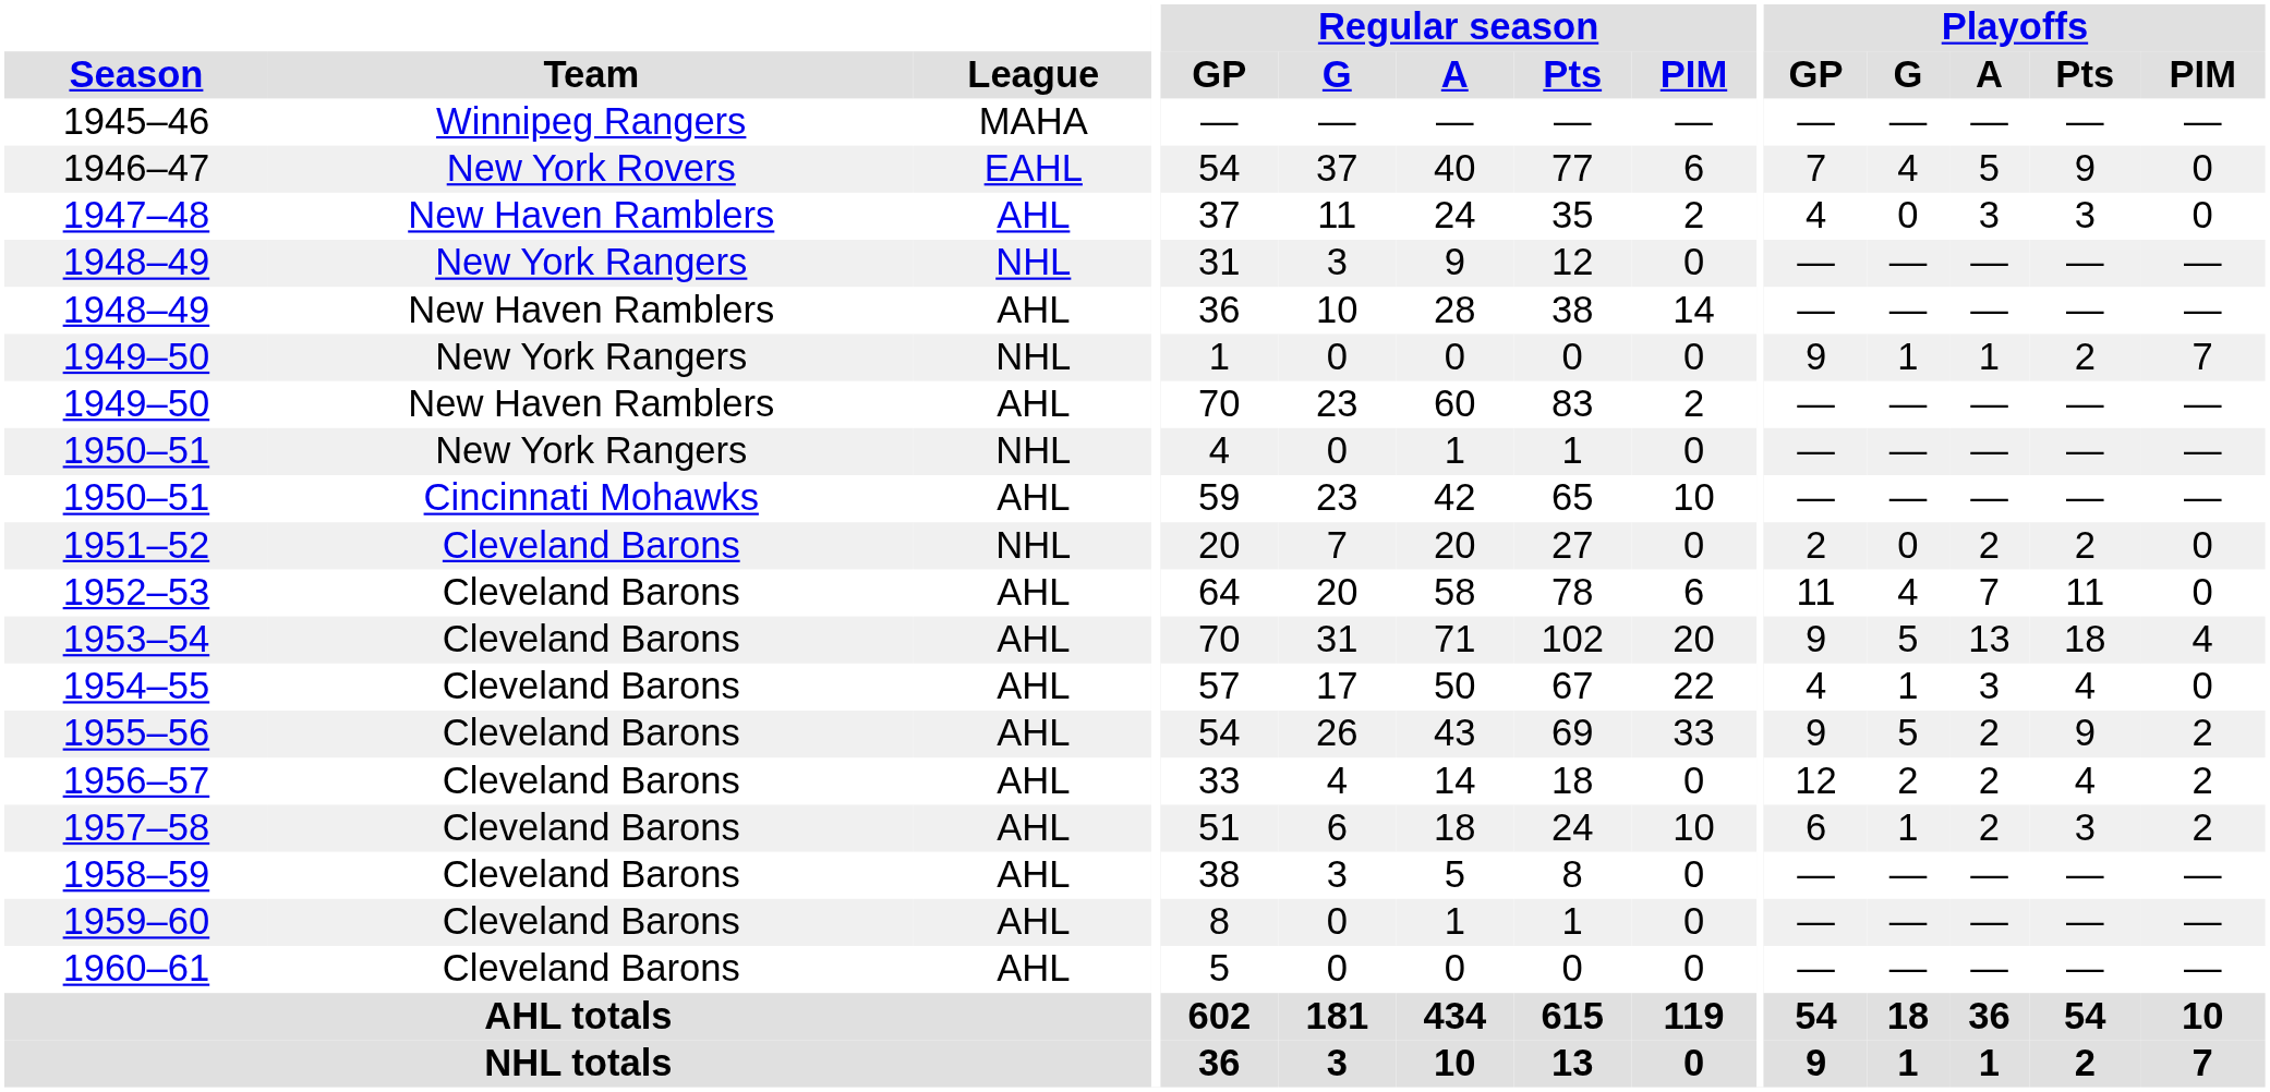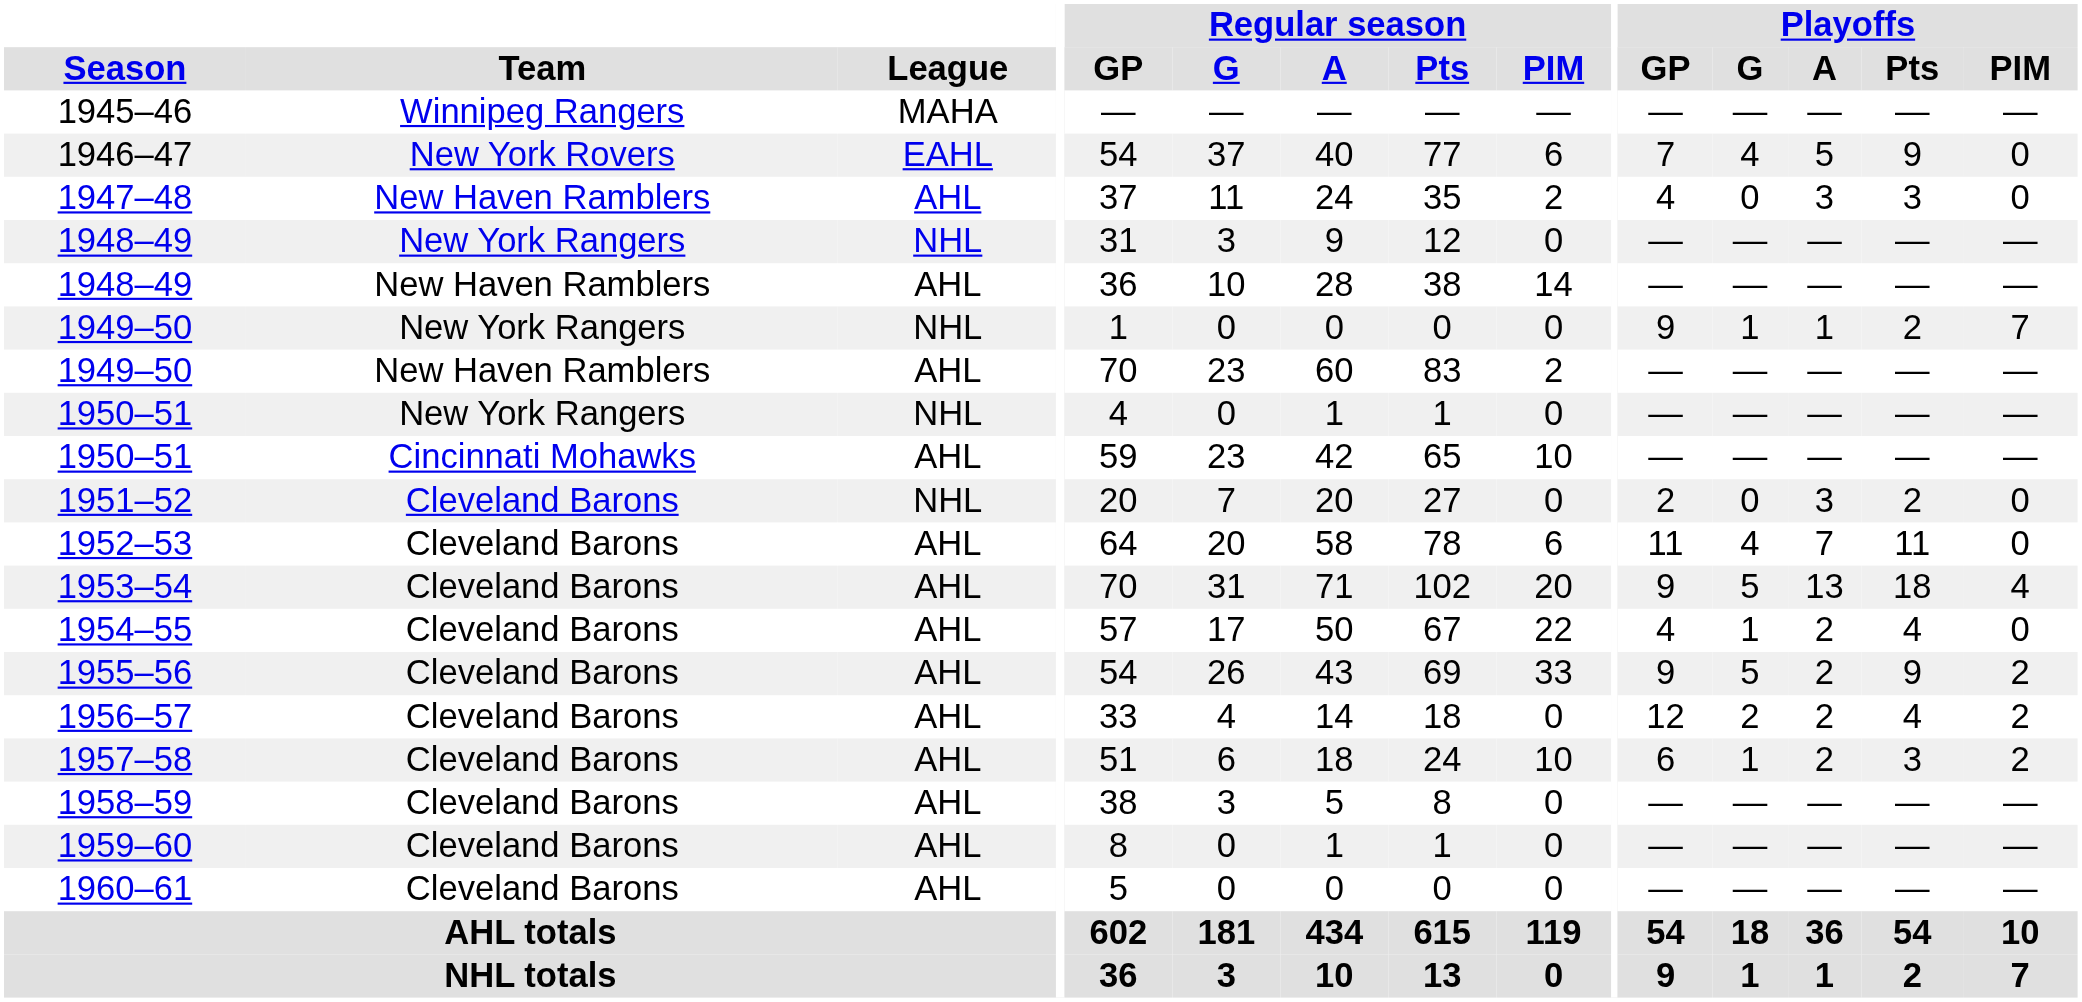 <table border="0" cellpadding="1" cellspacing="0" style="text-align:center; width:60em">
 <tr bgcolor="#e0e0e0">
 <th colspan="3" bgcolor="#ffffff"></th>
 <th rowspan="100" bgcolor="#ffffff"></th>
 <th colspan="5"><a href='#'>Regular season</a></th>
 <th rowspan="100" bgcolor="#ffffff"></th>
 <th colspan="5"><a href='#'>Playoffs</a></th>
 </tr>
 <tr bgcolor="#e0e0e0">
 <th><a href='#'>Season</a></th>
 <th>Team</th>
 <th>League</th>
 <th>GP</th>
 <th><a href='#'>G</a></th>
 <th><a href='#'>A</a></th>
 <th><a href='#'>Pts</a></th>
 <th><a href='#'>PIM</a></th>
 <th>GP</th>
 <th>G</th>
 <th>A</th>
 <th>Pts</th>
 <th>PIM</th>
 </tr>
 <tr>
 <td>1945–46</td>
 <td><a href='#'>Winnipeg Rangers</a></td>
 <td>MAHA</td>
 <td>—</td>
 <td>—</td>
 <td>—</td>
 <td>—</td>
 <td>—</td>
 <td>—</td>
 <td>—</td>
 <td>—</td>
 <td>—</td>
 <td>—</td>
 </tr>
 <tr bgcolor="#f0f0f0">
 <td>1946–47</td>
 <td><a href='#'>New York Rovers</a></td>
 <td><a href='#'>EAHL</a></td>
 <td>54</td>
 <td>37</td>
 <td>40</td>
 <td>77</td>
 <td>6</td>
 <td>7</td>
 <td>4</td>
 <td>5</td>
 <td>9</td>
 <td>0</td>
 </tr>
 <tr>
 <td><a href='#'>1947–48</a></td>
 <td><a href='#'>New Haven Ramblers</a></td>
 <td><a href='#'>AHL</a></td>
 <td>37</td>
 <td>11</td>
 <td>24</td>
 <td>35</td>
 <td>2</td>
 <td>4</td>
 <td>0</td>
 <td>3</td>
 <td>3</td>
 <td>0</td>
 </tr>
 <tr bgcolor="#f0f0f0">
 <td><a href='#'>1948–49</a></td>
 <td><a href='#'>New York Rangers</a></td>
 <td><a href='#'>NHL</a></td>
 <td>31</td>
 <td>3</td>
 <td>9</td>
 <td>12</td>
 <td>0</td>
 <td>—</td>
 <td>—</td>
 <td>—</td>
 <td>—</td>
 <td>—</td>
 </tr>
 <tr>
 <td><a href='#'>1948–49</a></td>
 <td>New Haven Ramblers</td>
 <td>AHL</td>
 <td>36</td>
 <td>10</td>
 <td>28</td>
 <td>38</td>
 <td>14</td>
 <td>—</td>
 <td>—</td>
 <td>—</td>
 <td>—</td>
 <td>—</td>
 </tr>
 <tr bgcolor="#f0f0f0">
 <td><a href='#'>1949–50</a></td>
 <td>New York Rangers</td>
 <td>NHL</td>
 <td>1</td>
 <td>0</td>
 <td>0</td>
 <td>0</td>
 <td>0</td>
 <td>9</td>
 <td>1</td>
 <td>1</td>
 <td>2</td>
 <td>7</td>
 </tr>
 <tr>
 <td><a href='#'>1949–50</a></td>
 <td>New Haven Ramblers</td>
 <td>AHL</td>
 <td>70</td>
 <td>23</td>
 <td>60</td>
 <td>83</td>
 <td>2</td>
 <td>—</td>
 <td>—</td>
 <td>—</td>
 <td>—</td>
 <td>—</td>
 </tr>
 <tr bgcolor="#f0f0f0">
 <td><a href='#'>1950–51</a></td>
 <td>New York Rangers</td>
 <td>NHL</td>
 <td>4</td>
 <td>0</td>
 <td>1</td>
 <td>1</td>
 <td>0</td>
 <td>—</td>
 <td>—</td>
 <td>—</td>
 <td>—</td>
 <td>—</td>
 </tr>
 <tr>
 <td><a href='#'>1950–51</a></td>
 <td><a href='#'>Cincinnati Mohawks</a></td>
 <td>AHL</td>
 <td>59</td>
 <td>23</td>
 <td>42</td>
 <td>65</td>
 <td>10</td>
 <td>—</td>
 <td>—</td>
 <td>—</td>
 <td>—</td>
 <td>—</td>
 </tr>
 <tr bgcolor="#f0f0f0">
 <td><a href='#'>1951–52</a></td>
 <td><a href='#'>Cleveland Barons</a></td>
 <td>NHL</td>
 <td>20</td>
 <td>7</td>
 <td>20</td>
 <td>27</td>
 <td>0</td>
 <td>2</td>
 <td>0</td>
-<td>2</td>
+<td>3</td>
 <td>2</td>
 <td>0</td>
 </tr>
 <tr>
 <td><a href='#'>1952–53</a></td>
 <td>Cleveland Barons</td>
 <td>AHL</td>
 <td>64</td>
 <td>20</td>
 <td>58</td>
 <td>78</td>
 <td>6</td>
 <td>11</td>
 <td>4</td>
 <td>7</td>
 <td>11</td>
 <td>0</td>
 </tr>
 <tr bgcolor="#f0f0f0">
 <td><a href='#'>1953–54</a></td>
 <td>Cleveland Barons</td>
 <td>AHL</td>
 <td>70</td>
 <td>31</td>
 <td>71</td>
 <td>102</td>
 <td>20</td>
 <td>9</td>
 <td>5</td>
 <td>13</td>
 <td>18</td>
 <td>4</td>
 </tr>
 <tr>
 <td><a href='#'>1954–55</a></td>
 <td>Cleveland Barons</td>
 <td>AHL</td>
 <td>57</td>
 <td>17</td>
 <td>50</td>
 <td>67</td>
 <td>22</td>
 <td>4</td>
 <td>1</td>
-<td>3</td>
+<td>2</td>
 <td>4</td>
 <td>0</td>
 </tr>
 <tr bgcolor="#f0f0f0">
 <td><a href='#'>1955–56</a></td>
 <td>Cleveland Barons</td>
 <td>AHL</td>
 <td>54</td>
 <td>26</td>
 <td>43</td>
 <td>69</td>
 <td>33</td>
 <td>9</td>
 <td>5</td>
 <td>2</td>
 <td>9</td>
 <td>2</td>
 </tr>
 <tr>
 <td><a href='#'>1956–57</a></td>
 <td>Cleveland Barons</td>
 <td>AHL</td>
 <td>33</td>
 <td>4</td>
 <td>14</td>
 <td>18</td>
 <td>0</td>
 <td>12</td>
 <td>2</td>
 <td>2</td>
 <td>4</td>
 <td>2</td>
 </tr>
 <tr bgcolor="#f0f0f0">
 <td><a href='#'>1957–58</a></td>
 <td>Cleveland Barons</td>
 <td>AHL</td>
 <td>51</td>
 <td>6</td>
 <td>18</td>
 <td>24</td>
 <td>10</td>
 <td>6</td>
 <td>1</td>
 <td>2</td>
 <td>3</td>
 <td>2</td>
 </tr>
 <tr>
 <td><a href='#'>1958–59</a></td>
 <td>Cleveland Barons</td>
 <td>AHL</td>
 <td>38</td>
 <td>3</td>
 <td>5</td>
 <td>8</td>
 <td>0</td>
 <td>—</td>
 <td>—</td>
 <td>—</td>
 <td>—</td>
 <td>—</td>
 </tr>
 <tr bgcolor="#f0f0f0">
 <td><a href='#'>1959–60</a></td>
 <td>Cleveland Barons</td>
 <td>AHL</td>
 <td>8</td>
 <td>0</td>
 <td>1</td>
 <td>1</td>
 <td>0</td>
 <td>—</td>
 <td>—</td>
 <td>—</td>
 <td>—</td>
 <td>—</td>
 </tr>
 <tr>
 <td><a href='#'>1960–61</a></td>
 <td>Cleveland Barons</td>
 <td>AHL</td>
 <td>5</td>
 <td>0</td>
 <td>0</td>
 <td>0</td>
 <td>0</td>
 <td>—</td>
 <td>—</td>
 <td>—</td>
 <td>—</td>
 <td>—</td>
 </tr>
 <tr bgcolor="#e0e0e0">
 <th colspan="3">AHL totals</th>
 <th>602</th>
 <th>181</th>
 <th>434</th>
 <th>615</th>
 <th>119</th>
 <th>54</th>
 <th>18</th>
 <th>36</th>
 <th>54</th>
 <th>10</th>
 </tr>
 <tr bgcolor="#e0e0e0">
 <th colspan="3">NHL totals</th>
 <th>36</th>
 <th>3</th>
 <th>10</th>
 <th>13</th>
 <th>0</th>
 <th>9</th>
 <th>1</th>
 <th>1</th>
 <th>2</th>
 <th>7</th>
 </tr>
 </table>
